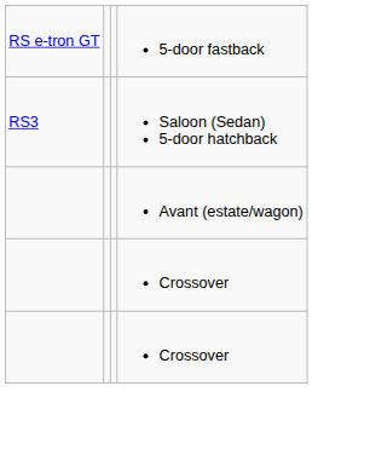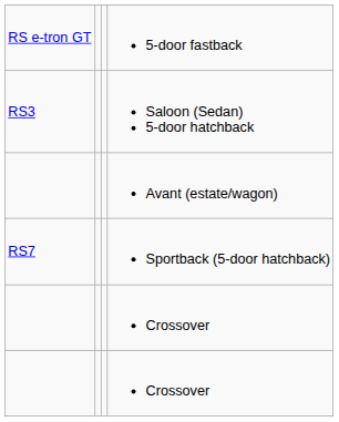 <table class="wikitable">
 <tr>
 <td><a href='#'>RS e-tron GT</a></td>
 <td></td>
 <td></td>
 <td><br><ul><li>5-door fastback</li></ul></td>
 </tr>
 <tr>
 <td><a href='#'>RS3</a></td>
 <td></td>
 <td></td>
 <td><br><ul><li>Saloon (Sedan)</li><li>5-door hatchback</li></ul></td>
 </tr>
 <tr>
 <td><a href='#'></a></td>
 <td></td>
 <td></td>
 <td><br><ul><li>Avant (estate/wagon)</li></ul></td>
 </tr>
 <tr>
+<td><a href='#'>RS7</a></td>
+<td></td>
+<td></td>
+<td><br><ul><li>Sportback (5-door hatchback)</li></ul></td>
+</tr>
+<tr>
 <td><a href='#'></a></td>
 <td></td>
 <td></td>
 <td><br><ul><li>Crossover</li></ul></td>
 </tr>
 <tr>
 <td><a href='#'></a></td>
 <td></td>
 <td></td>
 <td><br><ul><li>Crossover</li></ul></td>
 </tr>
 </table>
